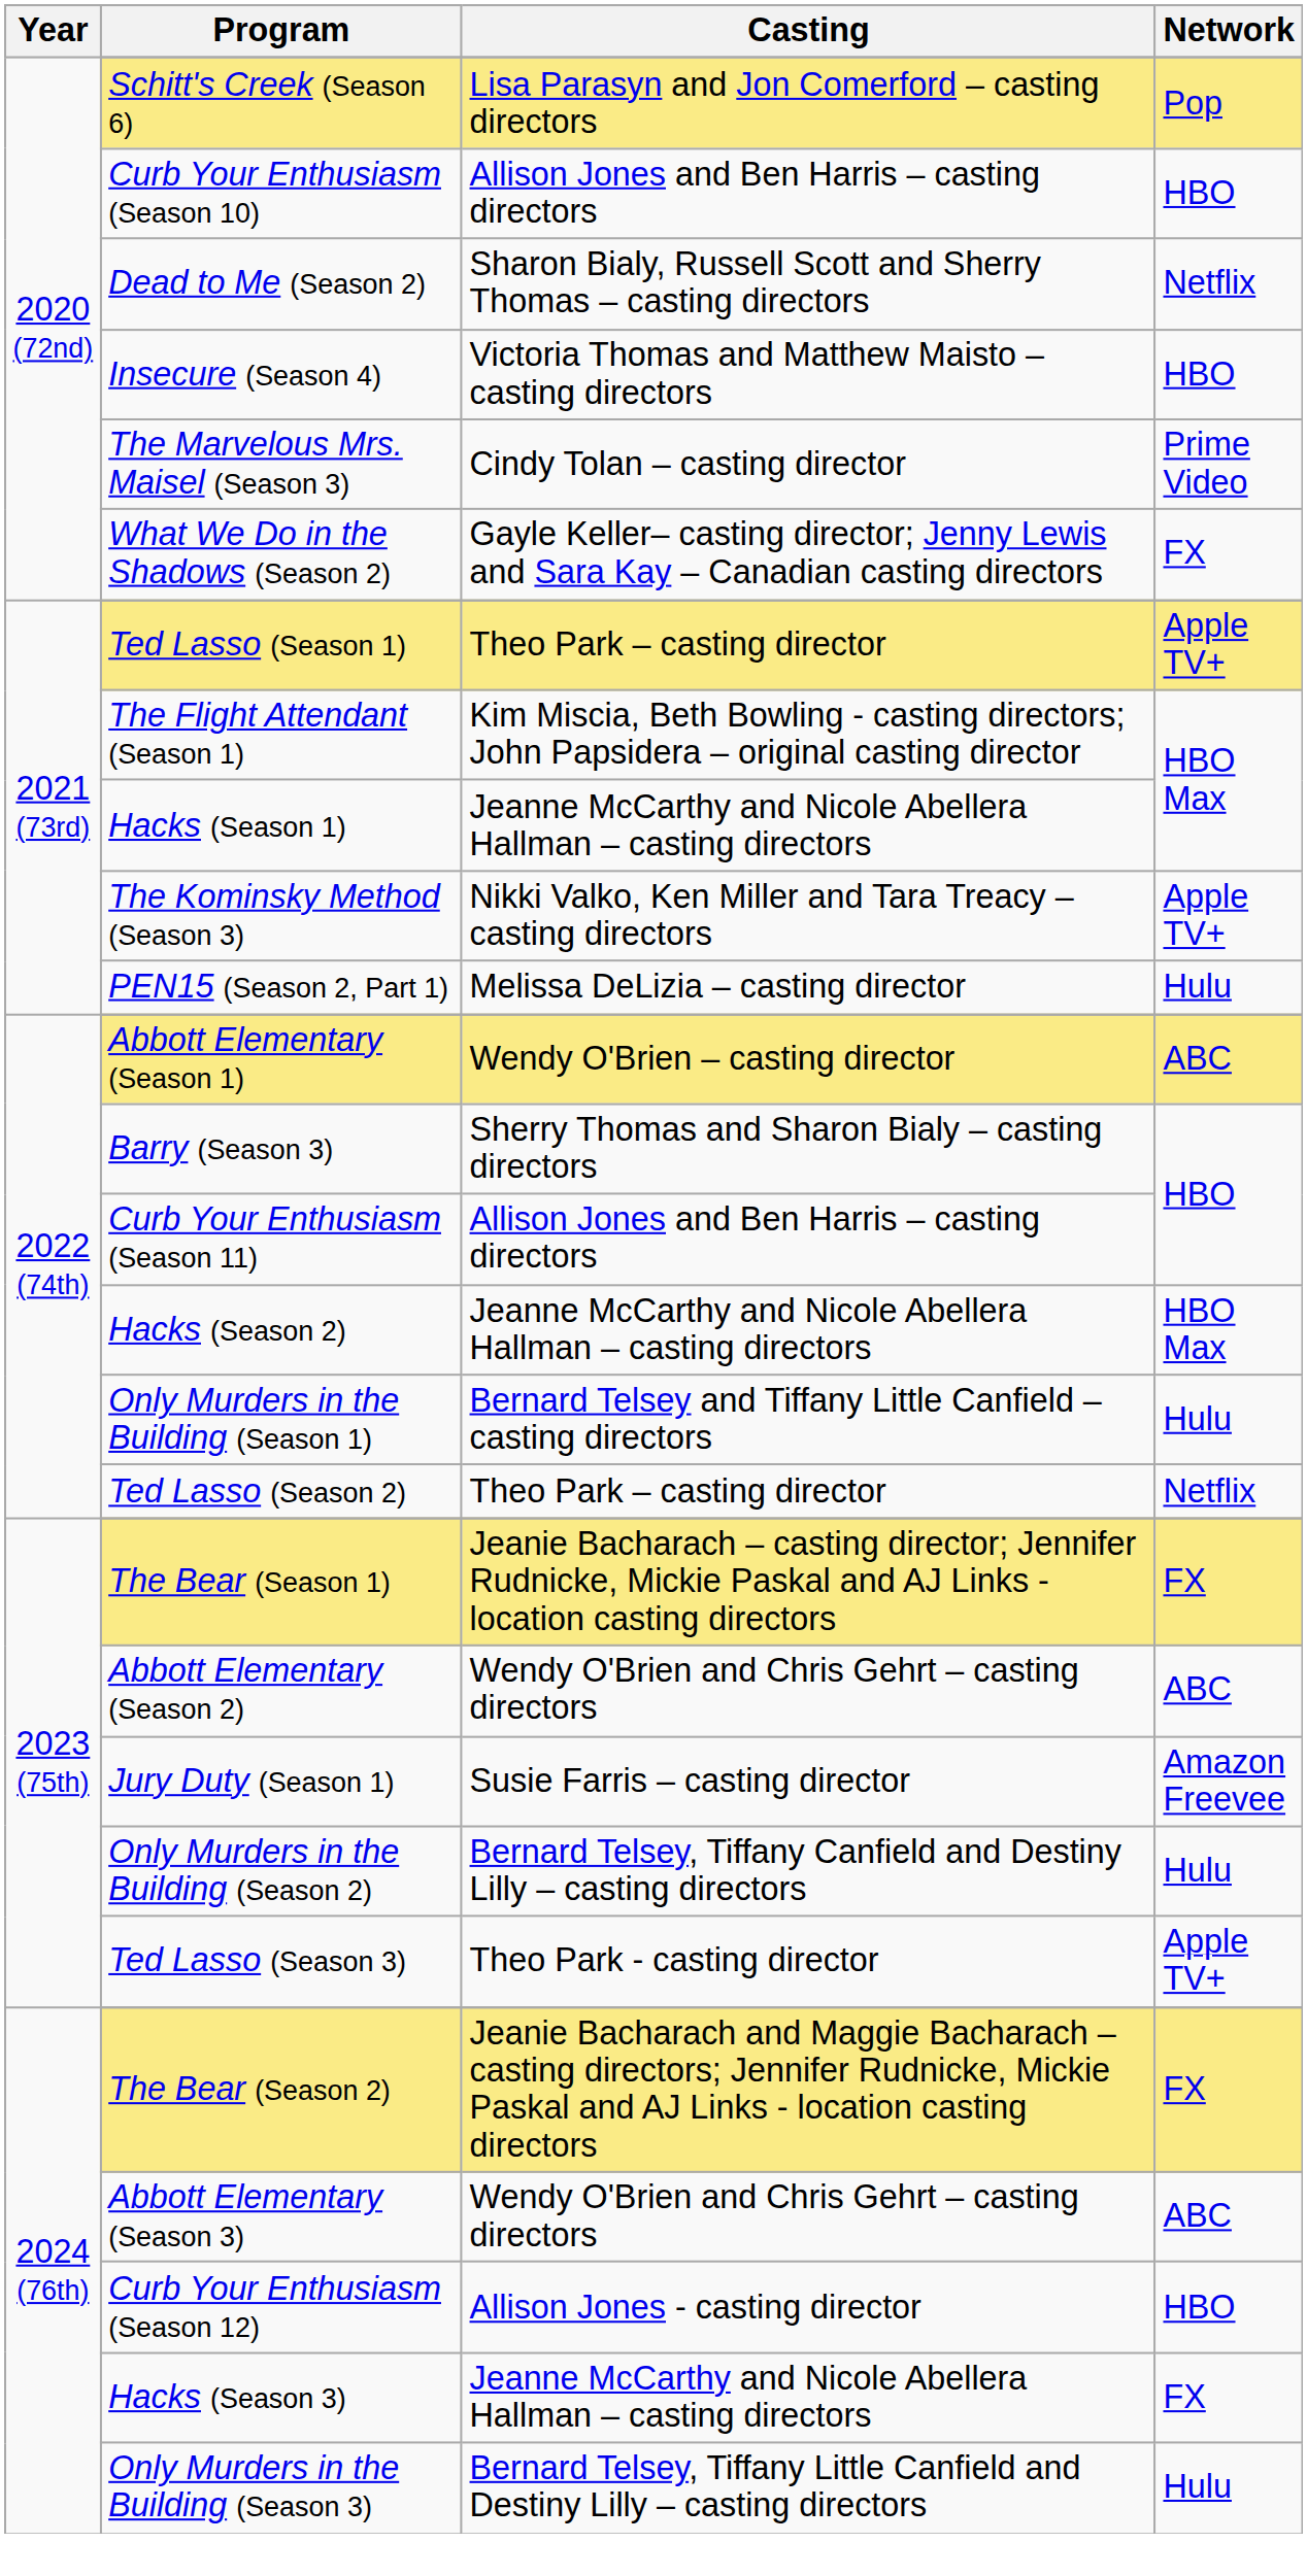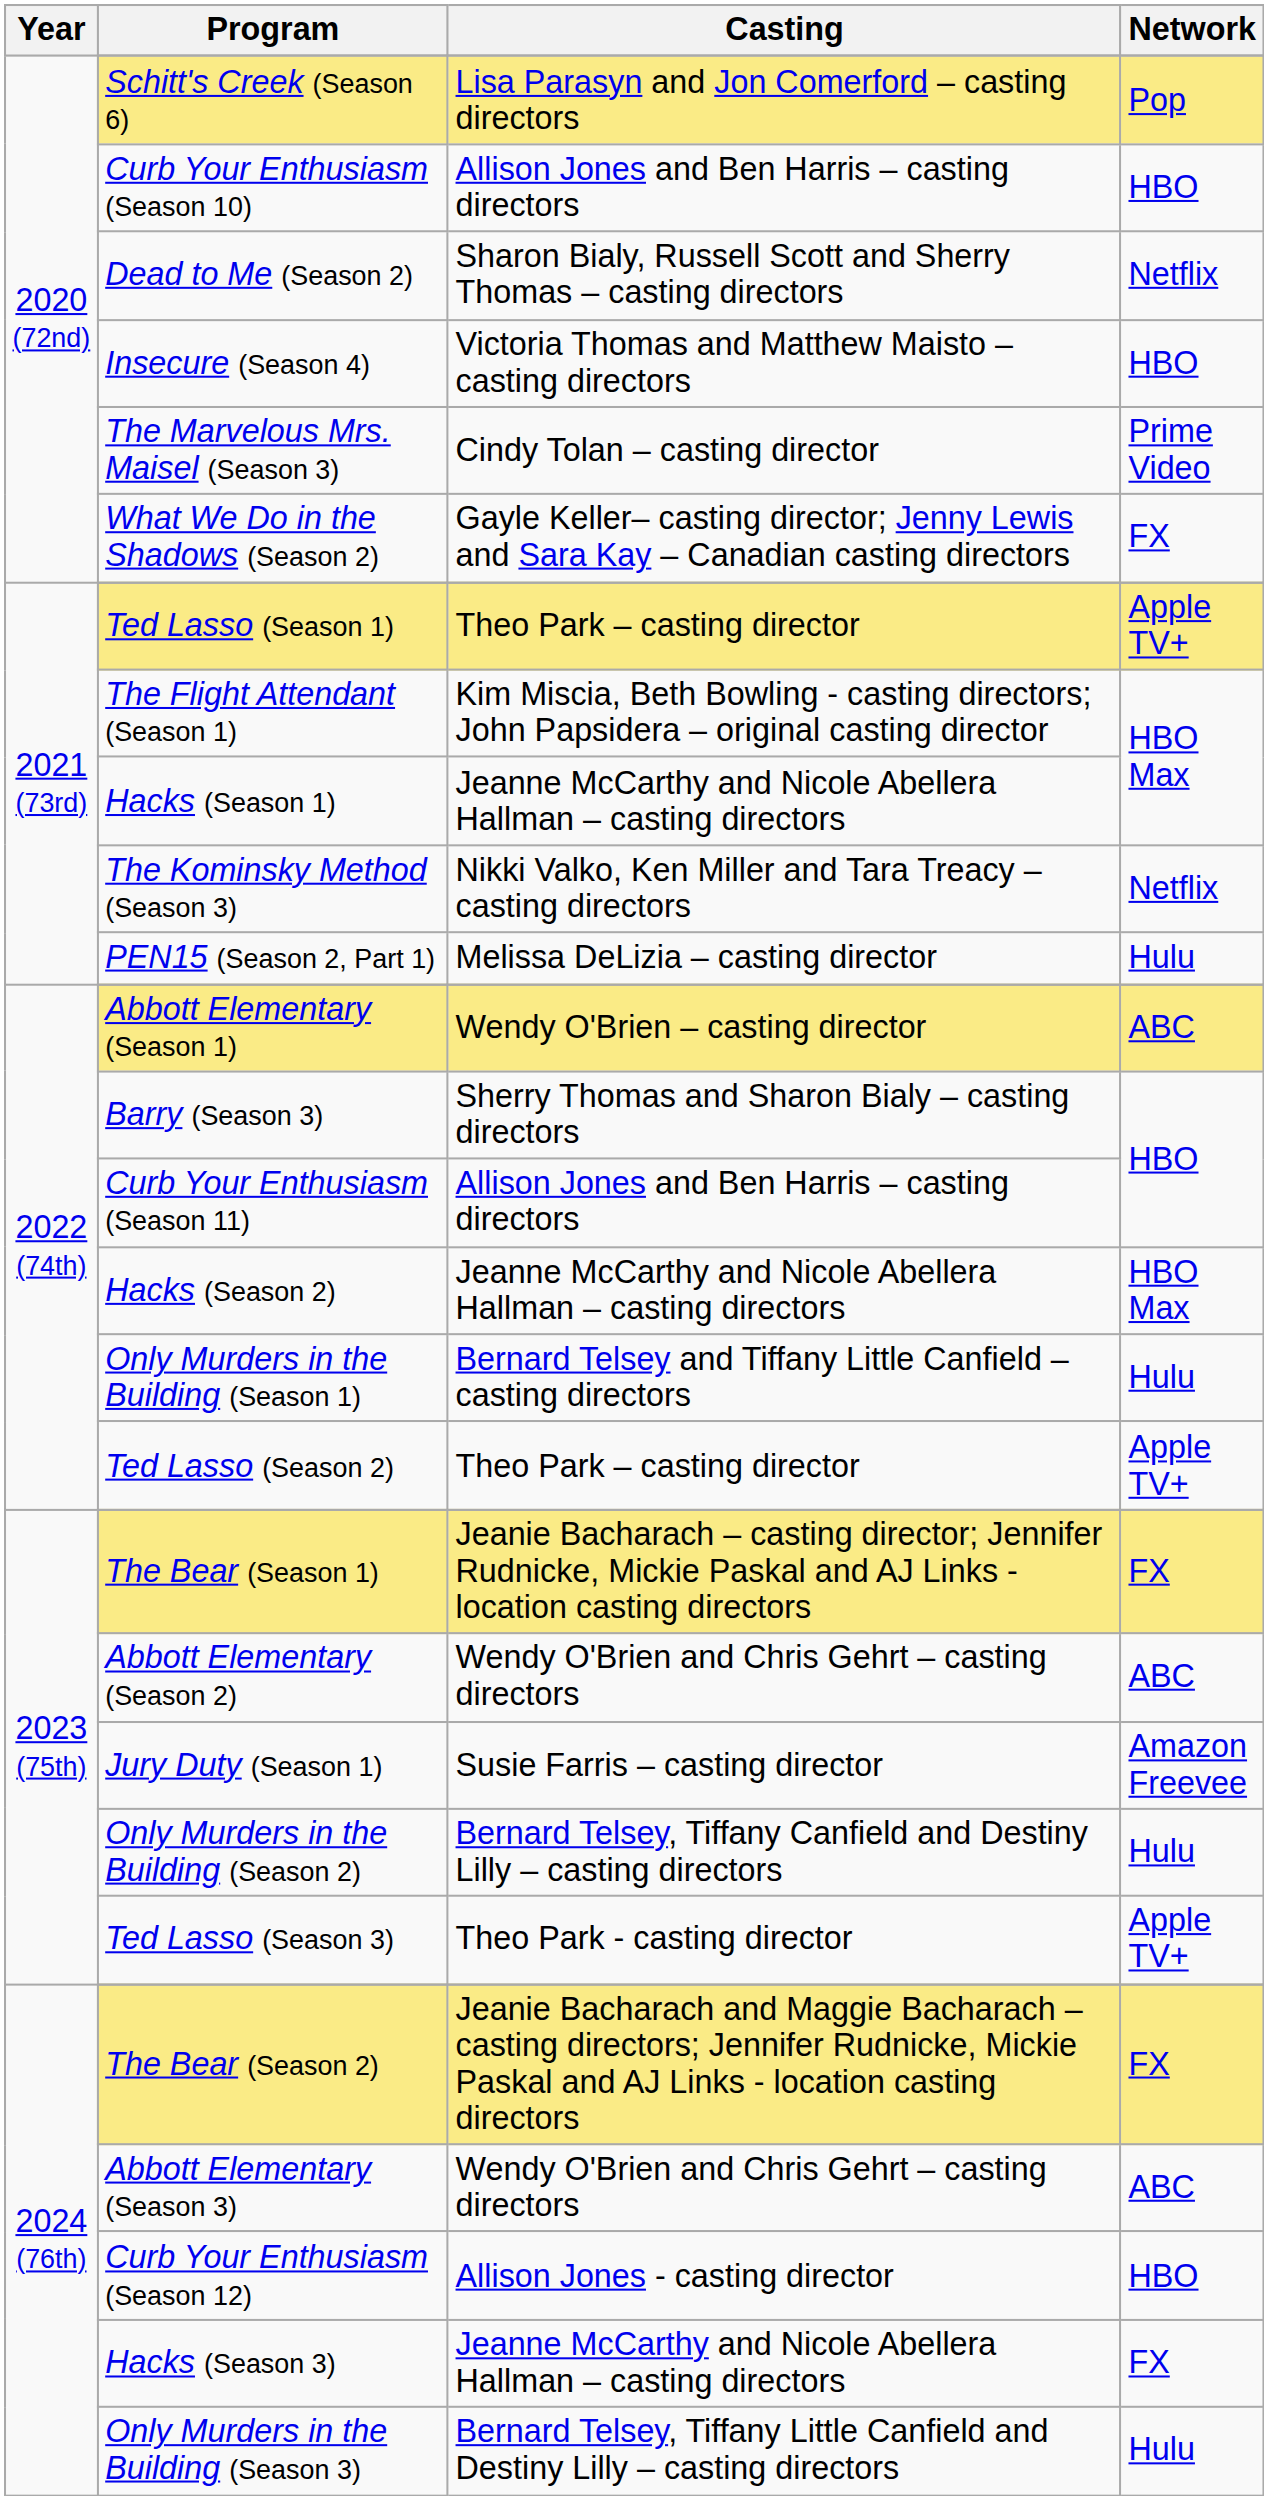 <table class="wikitable" style="width:100%">
 <tr bgcolor="#bebebe">
 <th width="5%">Year</th>
 <th width="30%">Program</th>
 <th width="60%">Casting</th>
 <th width="5%">Network</th>
 </tr>
 <tr>
 <td rowspan=7 style="text-align:center"><a href='#'>2020</a><br><small><a href='#'>(72nd)</a></small><br></td>
 </tr>
 <tr style="background:#FAEB86">
 <td><em><a href='#'>Schitt's Creek</a></em> <small>(Season 6)</small></td>
 <td><a href='#'>Lisa Parasyn</a> and <a href='#'>Jon Comerford</a> – casting directors</td>
 <td><a href='#'>Pop</a></td>
 </tr>
 <tr>
 <td><em><a href='#'>Curb Your Enthusiasm</a></em> <small>(Season 10)</small></td>
 <td><a href='#'>Allison Jones</a> and Ben Harris – casting directors</td>
 <td><a href='#'>HBO</a></td>
 </tr>
 <tr>
 <td><em><a href='#'>Dead to Me</a></em> <small>(Season 2)</small></td>
 <td>Sharon Bialy, Russell Scott and Sherry Thomas – casting directors</td>
 <td><a href='#'>Netflix</a></td>
 </tr>
 <tr>
 <td><em><a href='#'>Insecure</a></em> <small>(Season 4)</small></td>
 <td>Victoria Thomas and Matthew Maisto – casting directors</td>
 <td><a href='#'>HBO</a></td>
 </tr>
 <tr>
 <td><em><a href='#'>The Marvelous Mrs. Maisel</a></em> <small>(Season 3)</small></td>
 <td>Cindy Tolan – casting director</td>
 <td><a href='#'>Prime Video</a></td>
 </tr>
 <tr>
 <td><em><a href='#'>What We Do in the Shadows</a></em> <small>(Season 2)</small></td>
 <td>Gayle Keller– casting director; <a href='#'>Jenny Lewis</a> and <a href='#'>Sara Kay</a> – Canadian casting directors</td>
 <td><a href='#'>FX</a></td>
 </tr>
 <tr>
 <td rowspan=6 style="text-align:center"><a href='#'>2021</a><br><small><a href='#'>(73rd)</a></small><br></td>
 </tr>
 <tr style="background:#FAEB86">
 <td><em><a href='#'>Ted Lasso</a></em> <small>(Season 1)</small></td>
 <td>Theo Park – casting director</td>
 <td><a href='#'>Apple TV+</a></td>
 </tr>
 <tr>
 <td><em><a href='#'>The Flight Attendant</a></em> <small>(Season 1)</small></td>
 <td>Kim Miscia, Beth Bowling - casting directors; John Papsidera – original casting director</td>
 <td rowspan=2><a href='#'>HBO Max</a></td>
 </tr>
 <tr>
 <td><em><a href='#'> Hacks</a></em> <small>(Season 1)</small></td>
 <td>Jeanne McCarthy and Nicole Abellera Hallman – casting directors</td>
 </tr>
 <tr>
 <td><em><a href='#'>The Kominsky Method</a></em> <small>(Season 3)</small></td>
 <td>Nikki Valko, Ken Miller and Tara Treacy – casting directors</td>
-<td><a href='#'>Apple TV+</a></td>
+<td><a href='#'>Netflix</a></td>
 </tr>
 <tr>
 <td><em><a href='#'>PEN15</a></em> <small>(Season 2, Part 1)</small></td>
 <td>Melissa DeLizia – casting director</td>
 <td><a href='#'>Hulu</a></td>
 </tr>
 <tr>
 <td rowspan=7 style="text-align:center"><a href='#'>2022</a><br><small><a href='#'>(74th)</a></small><br></td>
 </tr>
 <tr style="background:#FAEB86">
 <td><em><a href='#'>Abbott Elementary</a></em> <small>(Season 1)</small></td>
 <td>Wendy O'Brien – casting director</td>
 <td><a href='#'>ABC</a></td>
 </tr>
 <tr>
 <td><em><a href='#'>Barry</a></em> <small>(Season 3)</small></td>
 <td>Sherry Thomas and Sharon Bialy – casting directors</td>
 <td rowspan=2><a href='#'>HBO</a></td>
 </tr>
 <tr>
 <td><em><a href='#'>Curb Your Enthusiasm</a></em> <small>(Season 11)</small></td>
 <td><a href='#'>Allison Jones</a> and Ben Harris – casting directors</td>
 </tr>
 <tr>
 <td><em><a href='#'>Hacks</a></em> <small>(Season 2)</small></td>
 <td>Jeanne McCarthy and Nicole Abellera Hallman – casting directors</td>
 <td><a href='#'>HBO Max</a></td>
 </tr>
 <tr>
 <td><em><a href='#'>Only Murders in the Building</a></em> <small>(Season 1)</small></td>
 <td><a href='#'>Bernard Telsey</a> and Tiffany Little Canfield – casting directors</td>
 <td><a href='#'>Hulu</a></td>
 </tr>
 <tr>
 <td><em><a href='#'>Ted Lasso</a></em> <small>(Season 2)</small></td>
 <td>Theo Park – casting director</td>
-<td><a href='#'>Netflix</a></td>
+<td><a href='#'>Apple TV+</a></td>
 </tr>
 <tr>
 <td rowspan=6 style="text-align:center"><a href='#'>2023</a><br><small><a href='#'>(75th)</a></small><br></td>
 </tr>
 <tr style="background:#FAEB86">
 <td><em><a href='#'>The Bear</a></em> <small>(Season 1)</small></td>
 <td>Jeanie Bacharach – casting director; Jennifer Rudnicke, Mickie Paskal and AJ Links - location casting directors</td>
 <td><a href='#'>FX</a></td>
 </tr>
 <tr>
 <td><em><a href='#'>Abbott Elementary</a></em> <small>(Season 2)</small></td>
 <td>Wendy O'Brien and Chris Gehrt – casting directors</td>
 <td><a href='#'>ABC</a></td>
 </tr>
 <tr>
 <td><em><a href='#'>Jury Duty</a></em> <small>(Season 1)</small></td>
 <td>Susie Farris – casting director</td>
 <td><a href='#'>Amazon Freevee</a></td>
 </tr>
 <tr>
 <td><em><a href='#'>Only Murders in the Building</a></em> <small>(Season 2)</small></td>
 <td><a href='#'>Bernard Telsey</a>, Tiffany Canfield and Destiny Lilly – casting directors</td>
 <td><a href='#'>Hulu</a></td>
 </tr>
 <tr>
 <td><em><a href='#'>Ted Lasso</a></em> <small>(Season 3)</small></td>
 <td>Theo Park - casting director</td>
 <td><a href='#'>Apple TV+</a></td>
 </tr>
 <tr>
 <td rowspan=6 style="text-align:center"><a href='#'>2024</a><br><small><a href='#'>(76th)</a></small><br></td>
 </tr>
 <tr style="background:#FAEB86">
 <td><em><a href='#'>The Bear</a></em> <small>(Season 2)</small></td>
 <td>Jeanie Bacharach and Maggie Bacharach – casting directors; Jennifer Rudnicke, Mickie Paskal and AJ Links - location casting directors</td>
 <td><a href='#'>FX</a></td>
 </tr>
 <tr>
 <td><em><a href='#'>Abbott Elementary</a></em> <small>(Season 3)</small></td>
 <td>Wendy O'Brien and Chris Gehrt – casting directors</td>
 <td><a href='#'>ABC</a></td>
 </tr>
 <tr>
 <td><em><a href='#'>Curb Your Enthusiasm</a></em> <small>(Season 12)</small></td>
 <td><a href='#'>Allison Jones</a> - casting director</td>
 <td><a href='#'>HBO</a></td>
 </tr>
 <tr>
 <td><em><a href='#'>Hacks</a></em> <small>(Season 3)</small></td>
 <td><a href='#'>Jeanne McCarthy</a> and Nicole Abellera Hallman – casting directors</td>
 <td><a href='#'>FX</a></td>
 </tr>
 <tr>
 <td><em><a href='#'>Only Murders in the Building</a></em> <small>(Season 3)</small></td>
 <td><a href='#'>Bernard Telsey</a>, Tiffany Little Canfield and Destiny Lilly – casting directors</td>
 <td><a href='#'>Hulu</a></td>
 </tr>
 </table>
